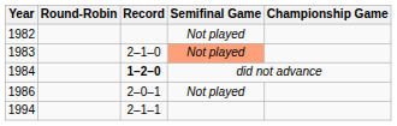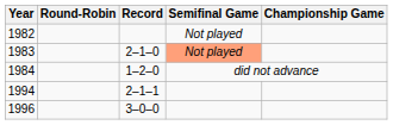 <table class="wikitable" style="text-align:center">
 <tr>
 <th>Year</th>
 <th>Round-Robin</th>
 <th>Record</th>
 <th>Semifinal Game</th>
 <th>Championship Game</th>
 </tr>
 <tr>
 <td>1982</td>
 <td></td>
 <td></td>
 <td><em>Not played</em></td>
 <td></td>
 </tr>
 <tr>
 <td>1983</td>
 <td></td>
 <td>2–1–0</td>
 <td style="background: lightsalmon;"><em>Not played</em></td>
 <td></td>
 </tr>
 <tr>
 <td>1984</td>
 <td></td>
-<td><strong>1–2–0</strong></td>
+<td>1–2–0</td>
 <td colspan=2><em>did not advance</em></td>
-</tr>
-<tr>
-<td>1986</td>
-<td></td>
-<td>2–0–1</td>
-<td><em>Not played</em></td>
-<td></td>
 </tr>
 <tr>
 <td>1994</td>
 <td></td>
 <td>2–1–1</td>
 <td></td>
 <td></td>
 </tr>
+<tr>
+<td>1996<br></td>
+<td></td>
+<td>3–0–0</td>
+<td></td>
+<td></td>
+</tr>
 </table>
